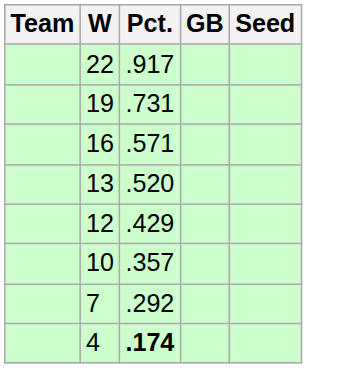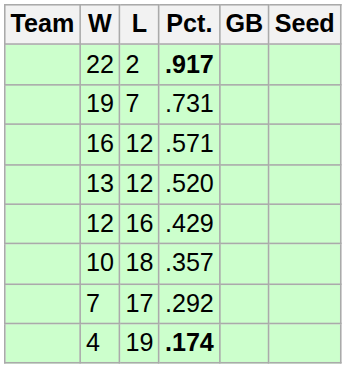 <table class=wikitable>
 <tr>
 <th>Team</th>
 <th>W</th>
+<th>L</th>
 <th>Pct.</th>
 <th>GB</th>
 <th>Seed</th>
 </tr>
 <tr bgcolor=#ccffcc>
 <td></td>
 <td>22</td>
-<td>.917</td>
+<td>2</td>
+<td><strong>.917</strong></td>
 <td></td>
 <td></td>
 </tr>
 <tr bgcolor=#ccffcc>
 <td></td>
 <td>19</td>
+<td>7</td>
 <td>.731</td>
 <td></td>
 <td></td>
 </tr>
 <tr bgcolor=#ccffcc>
 <td></td>
 <td>16</td>
+<td>12</td>
 <td>.571</td>
 <td></td>
 <td></td>
 </tr>
 <tr bgcolor=#ccffcc>
 <td></td>
 <td>13</td>
+<td>12</td>
 <td>.520</td>
 <td></td>
 <td></td>
 </tr>
 <tr bgcolor=#ccffcc>
 <td></td>
 <td>12</td>
+<td>16</td>
 <td>.429</td>
 <td></td>
 <td></td>
 </tr>
 <tr bgcolor=#ccffcc>
 <td></td>
 <td>10</td>
+<td>18</td>
 <td>.357</td>
 <td></td>
 <td></td>
 </tr>
 <tr bgcolor=#ccffcc>
 <td></td>
 <td>7</td>
+<td>17</td>
 <td>.292</td>
 <td></td>
 <td></td>
 </tr>
 <tr bgcolor=#ccffcc>
 <td></td>
 <td>4</td>
+<td>19</td>
 <td><strong>.174</strong></td>
 <td></td>
 <td></td>
 </tr>
 </table>
